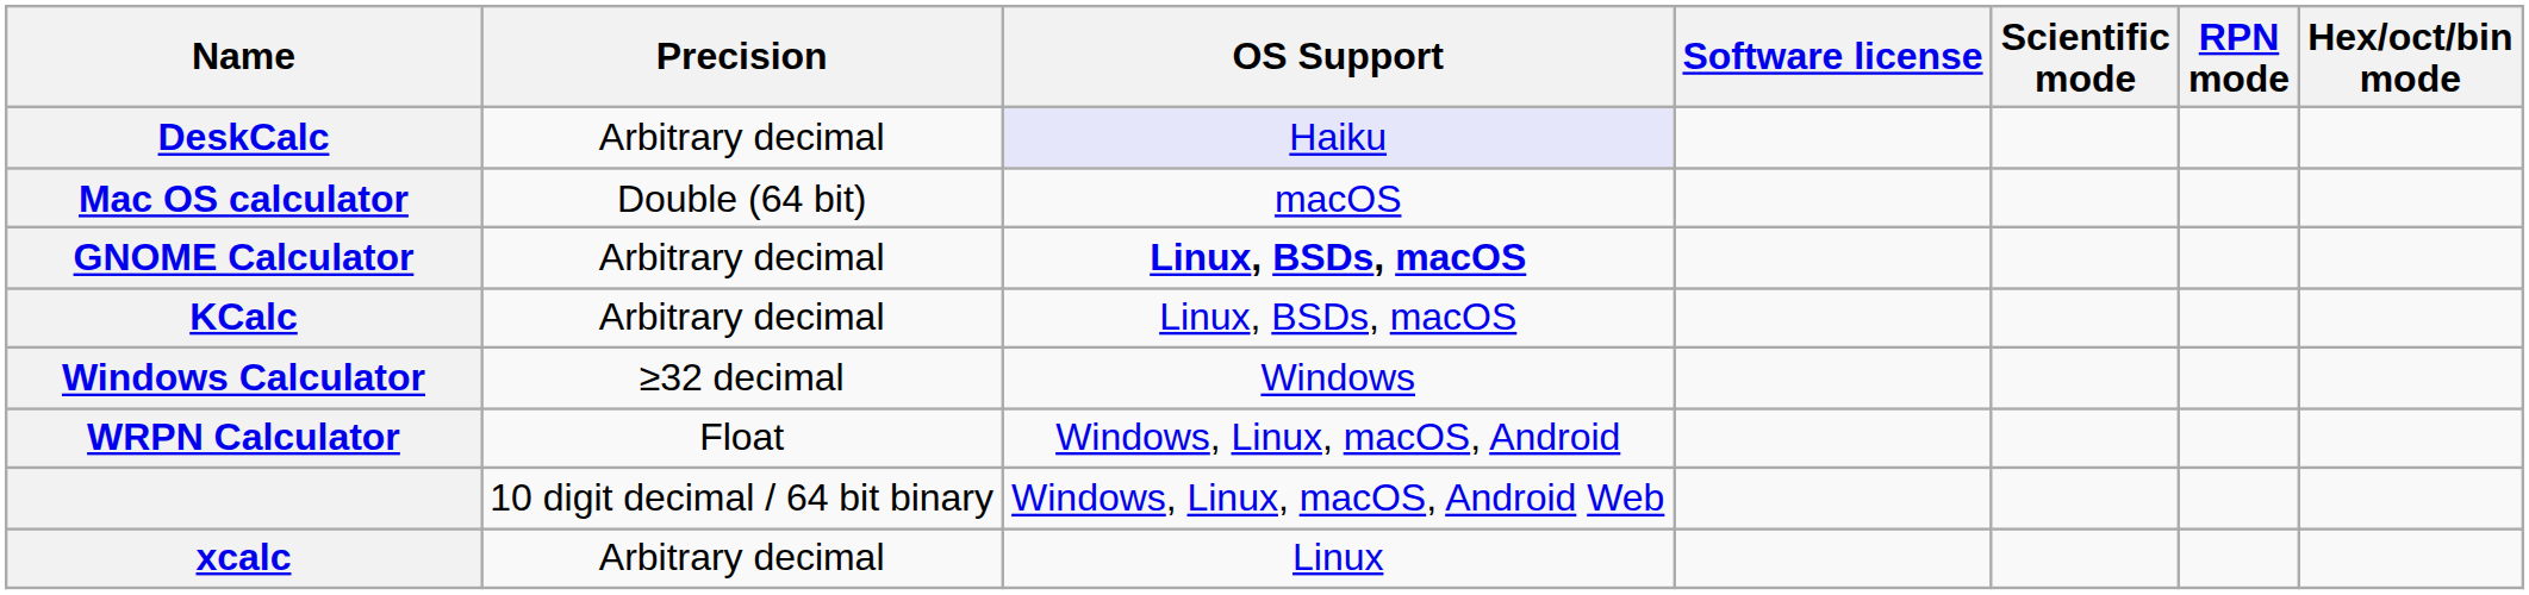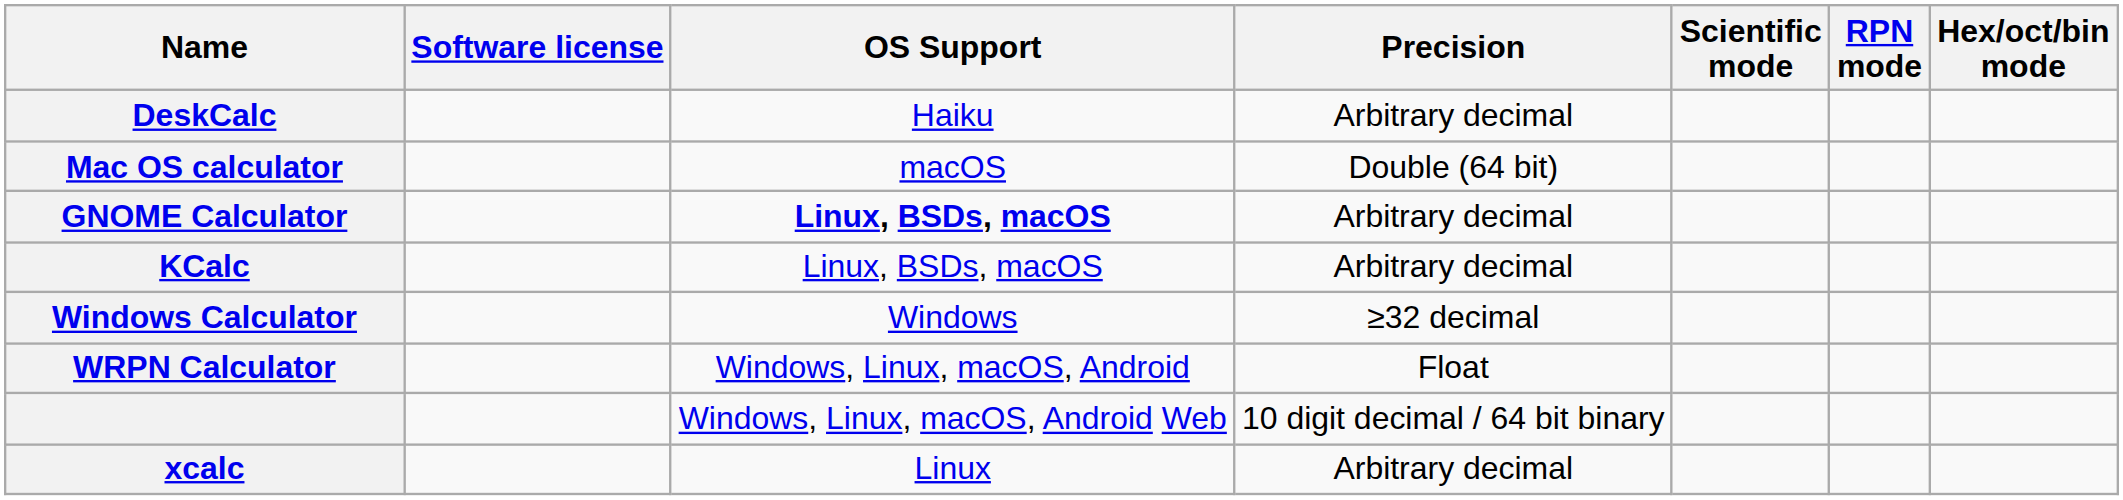 <table class="wikitable sortable" style="font-size: 85%; text-align: center; width: auto;">
 <tr>
 <th style="width: 12em">Name</th>
+<th><a href='#'>Software license</a></th>
+<th>OS Support</th>
 <th>Precision</th>
-<th>OS Support</th>
-<th><a href='#'>Software license</a></th>
 <th>Scientific <br> mode</th>
 <th><a href='#'>RPN</a> <br> mode</th>
 <th>Hex/oct/bin <br> mode</th>
 </tr>
 <tr>
 <th><a href='#'>DeskCalc</a></th>
+<td></td>
+<td><a href='#'>Haiku</a></td>
 <td>Arbitrary decimal</td>
-<td style="background: lavender;"><a href='#'>Haiku</a></td>
-<td></td>
 <td></td>
 <td></td>
 <td></td>
 </tr>
 <tr>
 <th><a href='#'>Mac OS calculator</a></th>
+<td></td>
+<td><a href='#'>macOS</a></td>
 <td>Double (64 bit)</td>
-<td><a href='#'>macOS</a></td>
-<td></td>
 <td></td>
 <td></td>
 <td></td>
 </tr>
 <tr>
 <th><a href='#'>GNOME Calculator</a></th>
+<td></td>
+<td><strong><a href='#'>Linux</a>, <a href='#'>BSDs</a>, <a href='#'>macOS</a></strong></td>
 <td>Arbitrary decimal</td>
-<td><strong><a href='#'>Linux</a>, <a href='#'>BSDs</a>, <a href='#'>macOS</a></strong></td>
-<td></td>
 <td></td>
 <td></td>
 <td></td>
 </tr>
 <tr>
 <th><a href='#'>KCalc</a></th>
+<td></td>
+<td><a href='#'>Linux</a>, <a href='#'>BSDs</a>, <a href='#'>macOS</a></td>
 <td>Arbitrary decimal</td>
-<td><a href='#'>Linux</a>, <a href='#'>BSDs</a>, <a href='#'>macOS</a></td>
-<td></td>
 <td></td>
 <td></td>
 <td></td>
 </tr>
 <tr>
 <th><a href='#'>Windows Calculator</a></th>
+<td></td>
+<td><a href='#'>Windows</a></td>
 <td>≥32 decimal</td>
-<td><a href='#'>Windows</a></td>
-<td></td>
 <td></td>
 <td></td>
 <td></td>
 </tr>
 <tr>
 <th><a href='#'>WRPN Calculator</a></th>
+<td></td>
+<td><a href='#'>Windows</a>, <a href='#'>Linux</a>, <a href='#'>macOS</a>, <a href='#'>Android</a></td>
 <td>Float</td>
-<td><a href='#'>Windows</a>, <a href='#'>Linux</a>, <a href='#'>macOS</a>, <a href='#'>Android</a></td>
-<td></td>
 <td></td>
 <td></td>
 <td></td>
 </tr>
 <tr>
 <th></th>
+<td></td>
+<td><a href='#'>Windows</a>, <a href='#'>Linux</a>, <a href='#'>macOS</a>, <a href='#'>Android</a> <a href='#'>Web</a></td>
 <td>10 digit decimal / 64 bit binary</td>
-<td><a href='#'>Windows</a>, <a href='#'>Linux</a>, <a href='#'>macOS</a>, <a href='#'>Android</a> <a href='#'>Web</a></td>
-<td></td>
 <td></td>
 <td></td>
 <td></td>
 </tr>
 <tr>
 <th><a href='#'>xcalc</a></th>
+<td></td>
+<td><a href='#'>Linux</a></td>
 <td>Arbitrary decimal</td>
-<td><a href='#'>Linux</a></td>
-<td></td>
 <td></td>
 <td></td>
 <td></td>
 </tr>
 </table>
